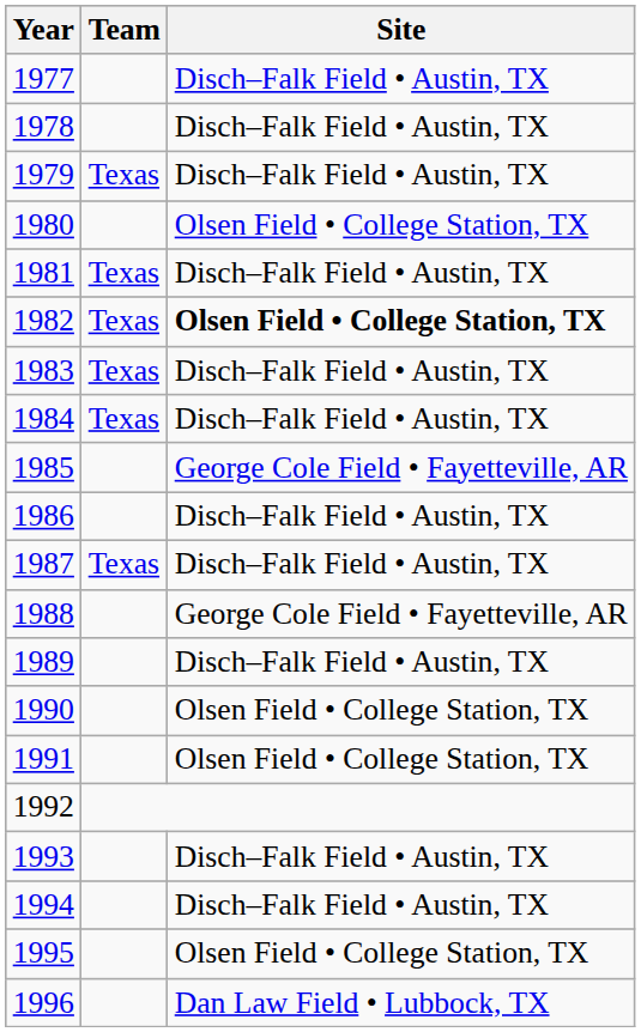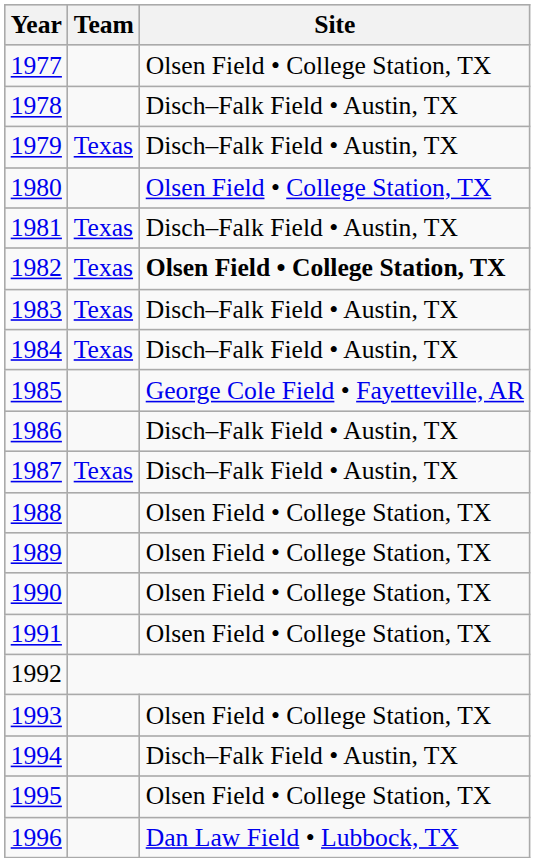 <table class="wikitable sortable">
 <tr>
 <th>Year</th>
 <th>Team</th>
 <th>Site</th>
 </tr>
 <tr>
 <td><a href='#'>1977</a></td>
 <td></td>
-<td><a href='#'>Disch–Falk Field</a> • <a href='#'>Austin, TX</a></td>
+<td>Olsen Field • College Station, TX</td>
 </tr>
 <tr>
 <td><a href='#'>1978</a></td>
 <td></td>
 <td>Disch–Falk Field • Austin, TX</td>
 </tr>
 <tr>
 <td><a href='#'>1979</a></td>
 <td><a href='#'>Texas</a></td>
 <td>Disch–Falk Field • Austin, TX</td>
 </tr>
 <tr>
 <td><a href='#'>1980</a></td>
 <td></td>
 <td><a href='#'>Olsen Field</a> • <a href='#'>College Station, TX</a></td>
 </tr>
 <tr>
 <td><a href='#'>1981</a></td>
 <td><a href='#'>Texas</a></td>
 <td>Disch–Falk Field • Austin, TX</td>
 </tr>
 <tr>
 <td><a href='#'>1982</a></td>
 <td><a href='#'>Texas</a></td>
 <td><strong>Olsen Field • College Station, TX</strong></td>
 </tr>
 <tr>
 <td><a href='#'>1983</a></td>
 <td><a href='#'>Texas</a></td>
 <td>Disch–Falk Field • Austin, TX</td>
 </tr>
 <tr>
 <td><a href='#'>1984</a></td>
 <td><a href='#'>Texas</a></td>
 <td>Disch–Falk Field • Austin, TX</td>
 </tr>
 <tr>
 <td><a href='#'>1985</a></td>
 <td></td>
 <td><a href='#'>George Cole Field</a> • <a href='#'>Fayetteville, AR</a></td>
 </tr>
 <tr>
 <td><a href='#'>1986</a></td>
 <td></td>
 <td>Disch–Falk Field • Austin, TX</td>
 </tr>
 <tr>
 <td><a href='#'>1987</a></td>
 <td><a href='#'>Texas</a></td>
 <td>Disch–Falk Field • Austin, TX</td>
 </tr>
 <tr>
 <td><a href='#'>1988</a></td>
 <td></td>
-<td>George Cole Field • Fayetteville, AR</td>
+<td>Olsen Field • College Station, TX</td>
 </tr>
 <tr>
 <td><a href='#'>1989</a></td>
 <td></td>
-<td>Disch–Falk Field • Austin, TX</td>
+<td>Olsen Field • College Station, TX</td>
 </tr>
 <tr>
 <td><a href='#'>1990</a></td>
 <td></td>
 <td>Olsen Field • College Station, TX</td>
 </tr>
 <tr>
 <td><a href='#'>1991</a></td>
 <td></td>
 <td>Olsen Field • College Station, TX</td>
 </tr>
 <tr>
 <td>1992</td>
 <td colspan = "2"></td>
 </tr>
 <tr>
 <td><a href='#'>1993</a></td>
 <td></td>
-<td>Disch–Falk Field • Austin, TX</td>
+<td>Olsen Field • College Station, TX</td>
 </tr>
 <tr>
 <td><a href='#'>1994</a></td>
 <td></td>
 <td>Disch–Falk Field • Austin, TX</td>
 </tr>
 <tr>
 <td><a href='#'>1995</a></td>
 <td></td>
 <td>Olsen Field • College Station, TX</td>
 </tr>
 <tr>
 <td><a href='#'>1996</a></td>
 <td></td>
 <td><a href='#'>Dan Law Field</a> • <a href='#'>Lubbock, TX</a></td>
 </tr>
 </table>
